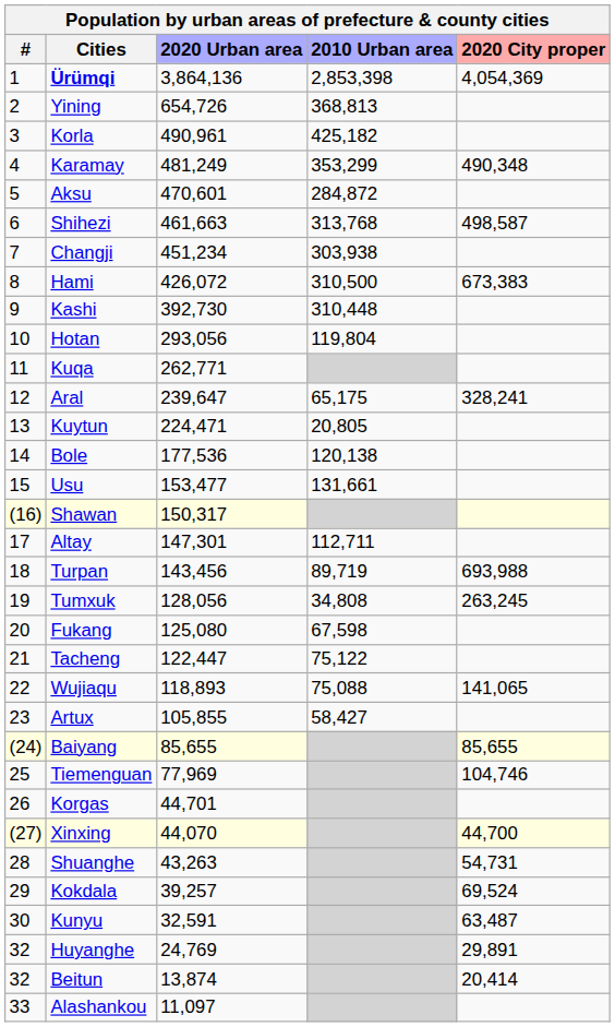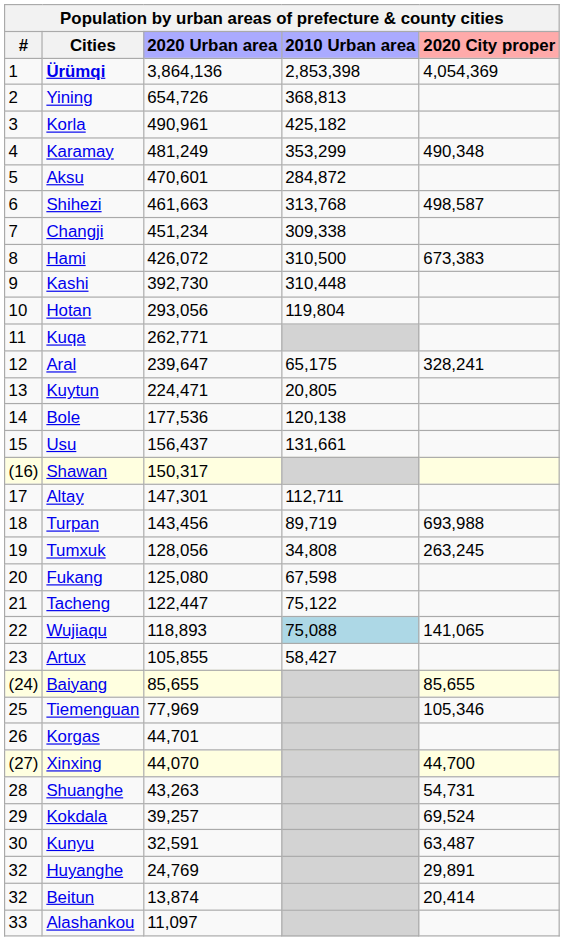 <table class="wikitable sortable collapsible" style="font-size:90%;">
 <tr>
 <th colspan=5>Population by urban areas of prefecture & county cities</th>
 </tr>
 <tr>
 <th>#</th>
 <th>Cities</th>
 <th style="background-color: #aaaaff;">2020 Urban area</th>
 <th style="background-color: #aaaaff;">2010 Urban area</th>
 <th style="background-color: #ffaaaa;">2020 City proper</th>
 </tr>
 <tr>
 <td>1</td>
 <td><strong><a href='#'>Ürümqi</a></strong></td>
 <td>3,864,136</td>
 <td>2,853,398</td>
 <td>4,054,369</td>
 </tr>
 <tr>
 <td>2</td>
 <td><a href='#'>Yining</a></td>
 <td>654,726</td>
 <td>368,813</td>
 <td></td>
 </tr>
 <tr>
 <td>3</td>
 <td><a href='#'>Korla</a></td>
 <td>490,961</td>
 <td>425,182</td>
 <td></td>
 </tr>
 <tr>
 <td>4</td>
 <td><a href='#'>Karamay</a></td>
 <td>481,249</td>
 <td>353,299</td>
 <td>490,348</td>
 </tr>
 <tr>
 <td>5</td>
 <td><a href='#'>Aksu</a></td>
 <td>470,601</td>
 <td>284,872</td>
 <td></td>
 </tr>
 <tr>
 <td>6</td>
 <td><a href='#'>Shihezi</a></td>
 <td>461,663</td>
 <td>313,768</td>
 <td>498,587</td>
 </tr>
 <tr>
 <td>7</td>
 <td><a href='#'>Changji</a></td>
 <td>451,234</td>
-<td>303,938</td>
+<td>309,338</td>
 <td></td>
 </tr>
 <tr>
 <td>8</td>
 <td><a href='#'>Hami</a></td>
 <td>426,072</td>
 <td>310,500</td>
 <td>673,383</td>
 </tr>
 <tr>
 <td>9</td>
 <td><a href='#'>Kashi</a></td>
 <td>392,730</td>
 <td>310,448</td>
 <td></td>
 </tr>
 <tr>
 <td>10</td>
 <td><a href='#'>Hotan</a></td>
 <td>293,056</td>
 <td>119,804</td>
 <td></td>
 </tr>
 <tr>
 <td>11</td>
 <td><a href='#'>Kuqa</a></td>
 <td>262,771</td>
 <td bgcolor="lightgrey"></td>
 <td></td>
 </tr>
 <tr>
 <td>12</td>
 <td><a href='#'>Aral</a></td>
 <td>239,647</td>
 <td>65,175</td>
 <td>328,241</td>
 </tr>
 <tr>
 <td>13</td>
 <td><a href='#'>Kuytun</a></td>
 <td>224,471</td>
 <td>20,805</td>
 <td></td>
 </tr>
 <tr>
 <td>14</td>
 <td><a href='#'>Bole</a></td>
 <td>177,536</td>
 <td>120,138</td>
 <td></td>
 </tr>
 <tr>
 <td>15</td>
 <td><a href='#'>Usu</a></td>
-<td>153,477</td>
+<td>156,437</td>
 <td>131,661</td>
 <td></td>
 </tr>
 <tr bgcolor="lightyellow">
 <td>(16)</td>
 <td><a href='#'>Shawan</a></td>
 <td>150,317</td>
 <td bgcolor="lightgrey"></td>
 <td></td>
 </tr>
 <tr>
 <td>17</td>
 <td><a href='#'>Altay</a></td>
 <td>147,301</td>
 <td>112,711</td>
 <td></td>
 </tr>
 <tr>
 <td>18</td>
 <td><a href='#'>Turpan</a></td>
 <td>143,456</td>
 <td>89,719</td>
 <td>693,988</td>
 </tr>
 <tr>
 <td>19</td>
 <td><a href='#'>Tumxuk</a></td>
 <td>128,056</td>
 <td>34,808</td>
 <td>263,245</td>
 </tr>
 <tr>
 <td>20</td>
 <td><a href='#'>Fukang</a></td>
 <td>125,080</td>
 <td>67,598</td>
 <td></td>
 </tr>
 <tr>
 <td>21</td>
 <td><a href='#'>Tacheng</a></td>
 <td>122,447</td>
 <td>75,122</td>
 <td></td>
 </tr>
 <tr>
 <td>22</td>
 <td><a href='#'>Wujiaqu</a></td>
 <td>118,893</td>
-<td>75,088</td>
+<td style="background: lightblue;">75,088</td>
 <td>141,065</td>
 </tr>
 <tr>
 <td>23</td>
 <td><a href='#'>Artux</a></td>
 <td>105,855</td>
 <td>58,427</td>
 <td></td>
 </tr>
 <tr bgcolor="lightyellow">
 <td>(24)</td>
 <td><a href='#'>Baiyang</a></td>
 <td>85,655</td>
 <td bgcolor="lightgrey"></td>
 <td>85,655</td>
 </tr>
 <tr>
 <td>25</td>
 <td><a href='#'>Tiemenguan</a></td>
 <td>77,969</td>
 <td bgcolor="lightgrey"></td>
-<td>104,746</td>
+<td>105,346</td>
 </tr>
 <tr>
 <td>26</td>
 <td><a href='#'>Korgas</a></td>
 <td>44,701</td>
 <td bgcolor="lightgrey"></td>
 <td></td>
 </tr>
 <tr bgcolor="lightyellow">
 <td>(27)</td>
 <td><a href='#'>Xinxing</a></td>
 <td>44,070</td>
 <td bgcolor="lightgrey"></td>
 <td>44,700</td>
 </tr>
 <tr>
 <td>28</td>
 <td><a href='#'>Shuanghe</a></td>
 <td>43,263</td>
 <td bgcolor="lightgrey"></td>
 <td>54,731</td>
 </tr>
 <tr>
 <td>29</td>
 <td><a href='#'>Kokdala</a></td>
 <td>39,257</td>
 <td bgcolor="lightgrey"></td>
 <td>69,524</td>
 </tr>
 <tr>
 <td>30</td>
 <td><a href='#'>Kunyu</a></td>
 <td>32,591</td>
 <td bgcolor="lightgrey"></td>
 <td>63,487</td>
 </tr>
 <tr>
 <td>32</td>
 <td><a href='#'>Huyanghe</a></td>
 <td>24,769</td>
 <td bgcolor="lightgrey"></td>
 <td>29,891</td>
 </tr>
 <tr>
 <td>32</td>
 <td><a href='#'>Beitun</a></td>
 <td>13,874</td>
 <td bgcolor="lightgrey"></td>
 <td>20,414</td>
 </tr>
 <tr>
 <td>33</td>
 <td><a href='#'>Alashankou</a></td>
 <td>11,097</td>
 <td bgcolor="lightgrey"></td>
 <td></td>
 </tr>
 </table>
